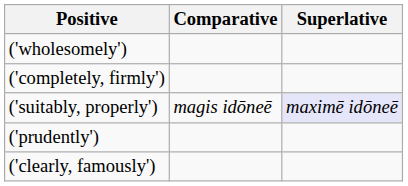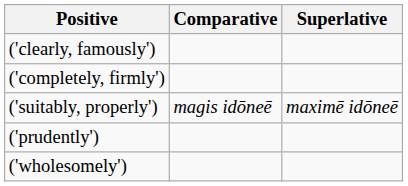 <table class="wikitable">
 <tr>
 <th>Positive</th>
 <th>Comparative</th>
 <th>Superlative</th>
 </tr>
 <tr>
-<td> ('wholesomely')</td>
+<td> ('clearly, famously')</td>
 <td></td>
 <td></td>
 </tr>
 <tr>
 <td> ('completely, firmly')</td>
 <td></td>
 <td></td>
 </tr>
 <tr>
 <td> ('suitably, properly')</td>
 <td><em>magis idōneē</em></td>
-<td style="background: lavender;"><em>maximē idōneē</em></td>
+<td><em>maximē idōneē</em></td>
 </tr>
 <tr>
 <td> ('prudently')</td>
 <td></td>
 <td></td>
 </tr>
 <tr>
-<td> ('clearly, famously')</td>
+<td> ('wholesomely')</td>
 <td></td>
 <td></td>
 </tr>
 </table>
